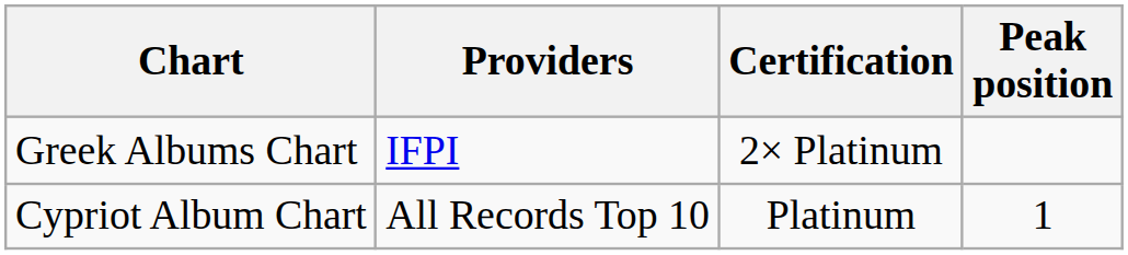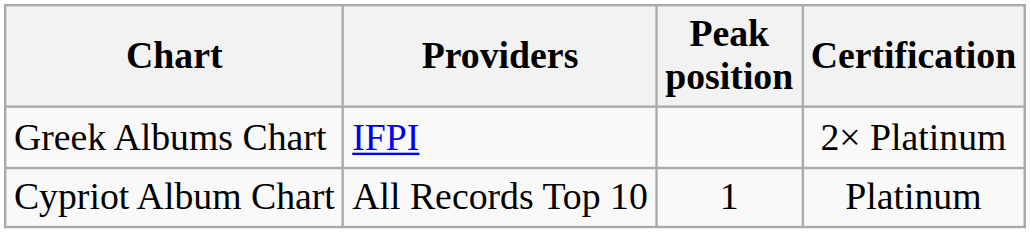 <table class="wikitable">
 <tr>
 <th>Chart</th>
 <th>Providers</th>
+<th>Peak<br>position</th>
 <th>Certification</th>
-<th>Peak<br>position</th>
 </tr>
 <tr>
 <td>Greek Albums Chart</td>
 <td><a href='#'>IFPI</a></td>
+<td align="center"></td>
 <td align="center">2× Platinum</td>
-<td align="center"></td>
 </tr>
 <tr>
 <td>Cypriot Album Chart</td>
 <td>All Records Top 10</td>
+<td align="center">1</td>
 <td align="center">Platinum</td>
-<td align="center">1</td>
 </tr>
 </table>
